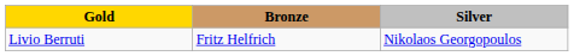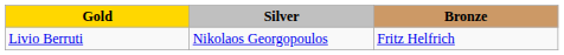 <table class="wikitable" style="text-align:left">
 <tr align="center">
 <td width=200 bgcolor=gold><strong>Gold</strong></td>
+<td width=200 bgcolor=silver><strong>Silver</strong></td>
 <td width=200 bgcolor=CC9966><strong>Bronze</strong></td>
-<td width=200 bgcolor=silver><strong>Silver</strong></td>
 </tr>
 <tr>
 <td><a href='#'>Livio Berruti</a><br><em></em></td>
+<td><a href='#'>Nikolaos Georgopoulos</a><br><em></em></td>
 <td><a href='#'>Fritz Helfrich</a><br><em></em></td>
-<td><a href='#'>Nikolaos Georgopoulos</a><br><em></em></td>
 </tr>
 </table>
